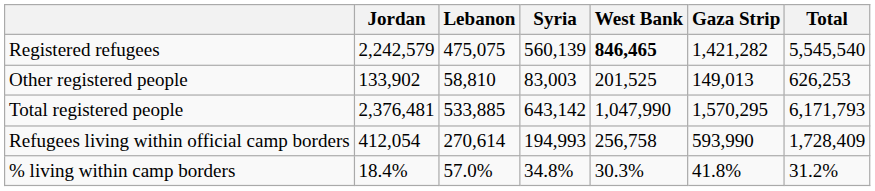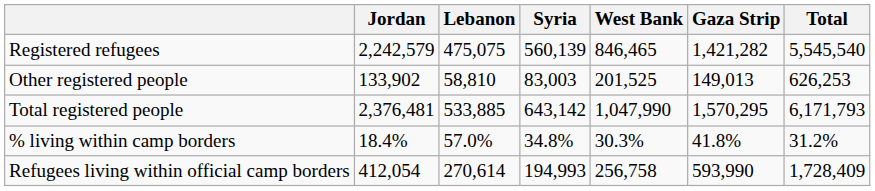 <table class="wikitable sortable">
 <tr>
 <th></th>
 <th>Jordan</th>
 <th>Lebanon</th>
 <th>Syria</th>
 <th>West Bank</th>
 <th>Gaza Strip</th>
 <th>Total</th>
 </tr>
 <tr>
 <td>Registered refugees</td>
 <td>2,242,579</td>
 <td>475,075</td>
 <td>560,139</td>
-<td><strong>846,465</strong></td>
+<td>846,465</td>
 <td>1,421,282</td>
 <td>5,545,540</td>
 </tr>
 <tr>
 <td>Other registered people</td>
 <td>133,902</td>
 <td>58,810</td>
 <td>83,003</td>
 <td>201,525</td>
 <td>149,013</td>
 <td>626,253</td>
 </tr>
 <tr>
 <td>Total registered people</td>
 <td>2,376,481</td>
 <td>533,885</td>
 <td>643,142</td>
 <td>1,047,990</td>
 <td>1,570,295</td>
 <td>6,171,793</td>
 </tr>
 <tr>
+<td>% living within camp borders</td>
+<td>18.4%</td>
+<td>57.0%</td>
+<td>34.8%</td>
+<td>30.3%</td>
+<td>41.8%</td>
+<td>31.2%</td>
+</tr>
+<tr>
 <td>Refugees living within official camp borders</td>
 <td>412,054</td>
 <td>270,614</td>
 <td>194,993</td>
 <td>256,758</td>
 <td>593,990</td>
 <td>1,728,409</td>
 </tr>
-<tr>
-<td>% living within camp borders</td>
-<td>18.4%</td>
-<td>57.0%</td>
-<td>34.8%</td>
-<td>30.3%</td>
-<td>41.8%</td>
-<td>31.2%</td>
-</tr>
 </table>
